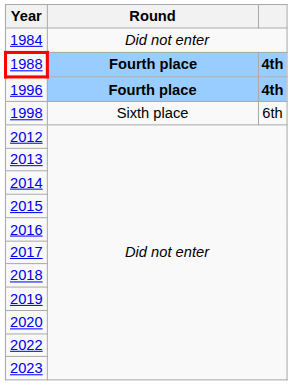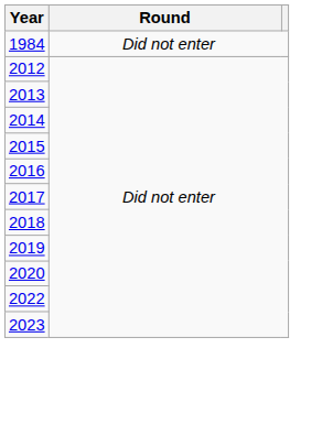 <table class="wikitable" style="text-align: center; font-size:90%">
 <tr>
 <th>Year</th>
 <th style="width:200px">Round</th>
 <th></th>
 </tr>
 <tr>
 <td><a href='#'>1984</a></td>
 <td colspan="2"><em>Did not enter</em></td>
-</tr>
-<tr>
-<td style="border: 3px solid red"><a href='#'>1988</a></td>
-<td bgcolor="9acdff"><strong>Fourth place</strong></td>
-<td bgcolor="9acdff"><strong>4th</strong></td>
-</tr>
-<tr>
-<td><a href='#'>1996</a></td>
-<td bgcolor="9acdff"><strong>Fourth place</strong></td>
-<td bgcolor="9acdff"><strong>4th</strong></td>
-</tr>
-<tr>
-<td><a href='#'>1998</a></td>
-<td>Sixth place</td>
-<td>6th</td>
 </tr>
 <tr>
 <td><a href='#'>2012</a></td>
 <td colspan="2" rowspan="11"><em>Did not enter</em></td>
 </tr>
 <tr>
 <td><a href='#'>2013</a></td>
 </tr>
 <tr>
 <td><a href='#'>2014</a></td>
 </tr>
 <tr>
 <td><a href='#'>2015</a></td>
 </tr>
 <tr>
 <td><a href='#'>2016</a></td>
 </tr>
 <tr>
 <td><a href='#'>2017</a></td>
 </tr>
 <tr>
 <td><a href='#'>2018</a></td>
 </tr>
 <tr>
 <td><a href='#'>2019</a></td>
 </tr>
 <tr>
 <td><a href='#'>2020</a></td>
 </tr>
 <tr>
 <td><a href='#'>2022</a></td>
 </tr>
 <tr>
 <td><a href='#'>2023</a></td>
 </tr>
 </table>
